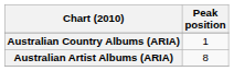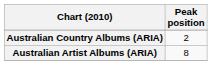 <table class="wikitable sortable plainrowheaders" style="text-align:center">
 <tr>
 <th scope="col">Chart (2010)</th>
 <th scope="col">Peak<br> position</th>
 </tr>
 <tr>
 </tr>
 <tr>
 <th scope="row">Australian Country Albums (ARIA)</th>
-<td>1</td>
+<td>2</td>
 </tr>
 <tr>
 <th scope="row">Australian Artist Albums (ARIA)</th>
 <td>8</td>
 </tr>
 <tr>
 </tr>
 </table>
